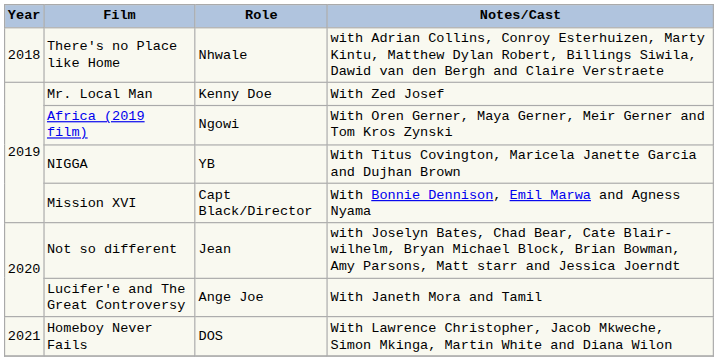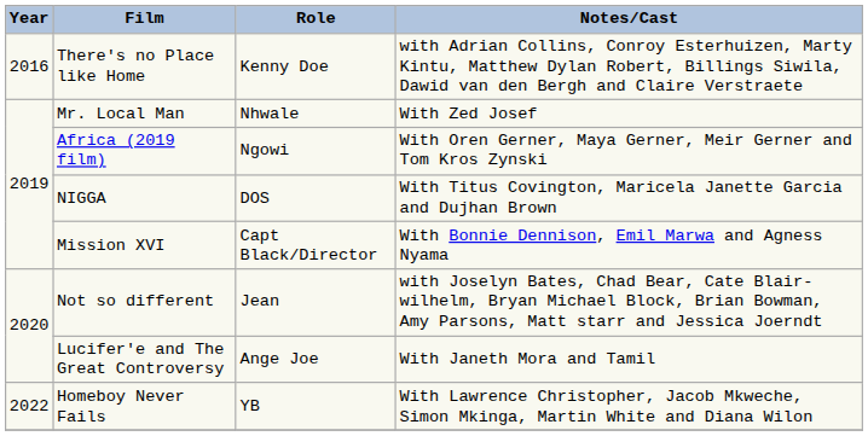 <table class="wikitable" style="font-size:90%; background: #f9f9f0">
 <tr style="text-align:center;">
 <th style="background:#B0C4DE;">Year</th>
 <th style="background:#B0C4DE;">Film</th>
 <th style="background:#B0C4DE;">Role</th>
 <th style="background:#B0C4DE;">Notes/Cast</th>
 </tr>
 <tr>
-<td>2018</td>
+<td>2016</td>
 <td>There's no Place like Home</td>
-<td>Nhwale</td>
+<td>Kenny Doe</td>
 <td>with Adrian Collins, Conroy Esterhuizen, Marty Kintu, Matthew Dylan Robert, Billings Siwila, Dawid van den Bergh and Claire Verstraete</td>
 </tr>
 <tr>
 <td rowspan=4>2019</td>
 <td>Mr. Local Man</td>
-<td>Kenny Doe</td>
+<td>Nhwale</td>
 <td>With Zed Josef</td>
 </tr>
 <tr>
 <td><a href='#'>Africa (2019 film)</a></td>
 <td>Ngowi</td>
 <td>With Oren Gerner, Maya Gerner, Meir Gerner and Tom Kros Zynski</td>
 </tr>
 <tr>
 <td>NIGGA</td>
-<td>YB</td>
+<td>DOS</td>
 <td>With Titus Covington, Maricela Janette Garcia and Dujhan Brown</td>
 </tr>
 <tr>
 <td>Mission XVI</td>
 <td>Capt Black/Director</td>
 <td>With <a href='#'>Bonnie Dennison</a>, <a href='#'>Emil Marwa</a> and Agness Nyama</td>
 </tr>
 <tr>
 <td rowspan=2>2020</td>
 <td>Not so different</td>
 <td>Jean</td>
 <td>with Joselyn Bates, Chad Bear, Cate Blair-wilhelm, Bryan Michael Block, Brian Bowman, Amy Parsons, Matt starr and Jessica Joerndt</td>
 </tr>
 <tr>
 <td>Lucifer'e and The Great Controversy</td>
 <td>Ange Joe</td>
 <td>With Janeth Mora and Tamil</td>
 </tr>
 <tr>
-<td>2021</td>
+<td>2022</td>
 <td>Homeboy Never Fails</td>
-<td>DOS</td>
+<td>YB</td>
 <td>With Lawrence Christopher, Jacob Mkweche, Simon Mkinga, Martin White and Diana Wilon</td>
 </tr>
 <tr>
 </tr>
 </table>
